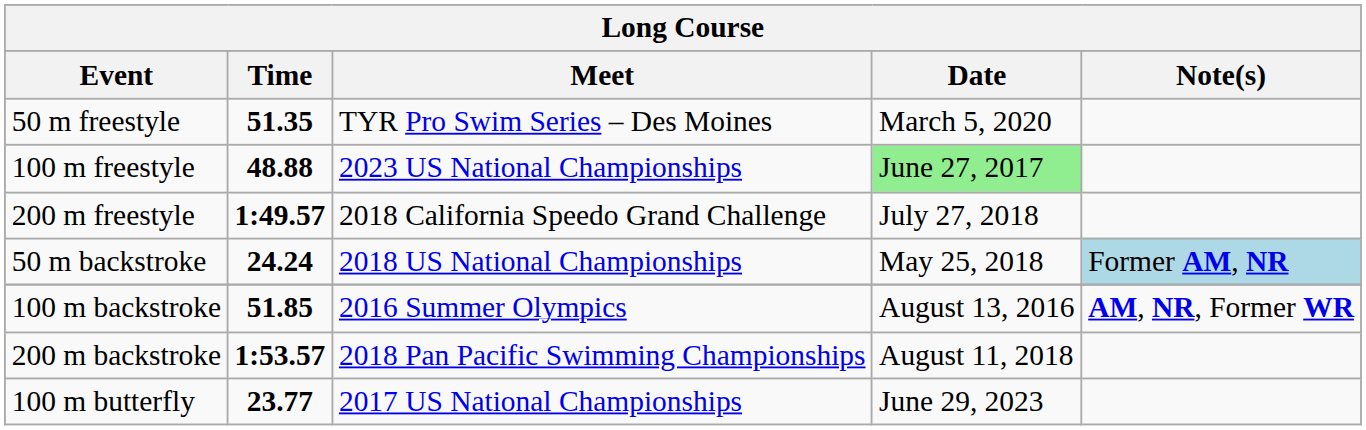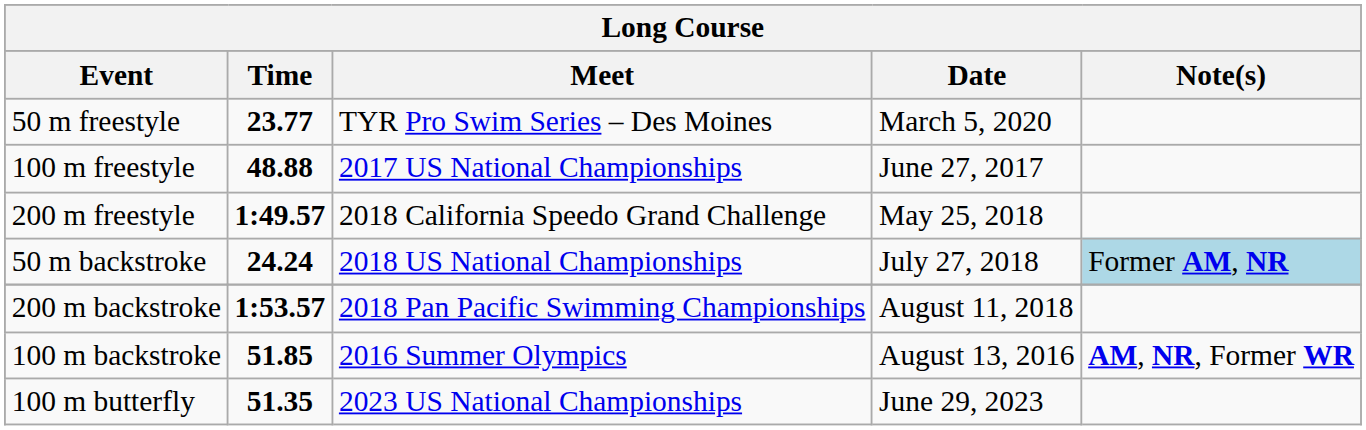 <table class="wikitable">
 <tr style="background:#eee;">
 <th colspan="5">Long Course</th>
 </tr>
 <tr style="background:#eee;">
 <th>Event</th>
 <th>Time</th>
 <th>Meet</th>
 <th>Date</th>
 <th>Note(s)</th>
 </tr>
 <tr>
 <td>50 m freestyle</td>
-<td style="text-align:center;"><strong>51.35</strong></td>
+<td style="text-align:center;"><strong>23.77</strong></td>
 <td>TYR <a href='#'>Pro Swim Series</a> – Des Moines</td>
 <td>March 5, 2020</td>
 <td></td>
 </tr>
 <tr>
 <td>100 m freestyle</td>
 <td style="text-align:center;"><strong>48.88</strong></td>
-<td><a href='#'>2023 US National Championships</a></td>
-<td style="background: lightgreen;">June 27, 2017</td>
+<td><a href='#'>2017 US National Championships</a></td>
+<td>June 27, 2017</td>
 <td></td>
 </tr>
 <tr>
 <td>200 m freestyle</td>
 <td style="text-align:center;"><strong>1:49.57</strong></td>
 <td>2018 California Speedo Grand Challenge</td>
-<td>July 27, 2018</td>
+<td>May 25, 2018</td>
 <td></td>
 </tr>
 <tr>
 <td>50 m backstroke</td>
 <td style="text-align:center;"><strong>24.24</strong></td>
 <td><a href='#'>2018 US National Championships</a></td>
-<td>May 25, 2018</td>
+<td>July 27, 2018</td>
 <td style="background: lightblue;">Former <strong><a href='#'>AM</a></strong>, <strong><a href='#'>NR</a></strong></td>
 </tr>
 <tr>
+</tr>
+<tr>
+<td>200 m backstroke</td>
+<td style="text-align:center;"><strong>1:53.57</strong></td>
+<td><a href='#'>2018 Pan Pacific Swimming Championships</a></td>
+<td>August 11, 2018</td>
+<td></td>
 </tr>
 <tr>
 <td>100 m backstroke</td>
 <td style="text-align:center;"><strong>51.85</strong></td>
 <td><a href='#'>2016 Summer Olympics</a></td>
 <td>August 13, 2016</td>
 <td><strong><a href='#'>AM</a></strong>, <strong><a href='#'>NR</a></strong>, Former <strong><a href='#'>WR</a></strong></td>
 </tr>
 <tr>
-<td>200 m backstroke</td>
-<td style="text-align:center;"><strong>1:53.57</strong></td>
-<td><a href='#'>2018 Pan Pacific Swimming Championships</a></td>
-<td>August 11, 2018</td>
-<td></td>
-</tr>
-<tr>
 <td>100 m butterfly</td>
-<td style="text-align:center;"><strong>23.77</strong></td>
-<td><a href='#'>2017 US National Championships</a></td>
+<td style="text-align:center;"><strong>51.35</strong></td>
+<td><a href='#'>2023 US National Championships</a></td>
 <td>June 29, 2023</td>
 <td></td>
 </tr>
 </table>
